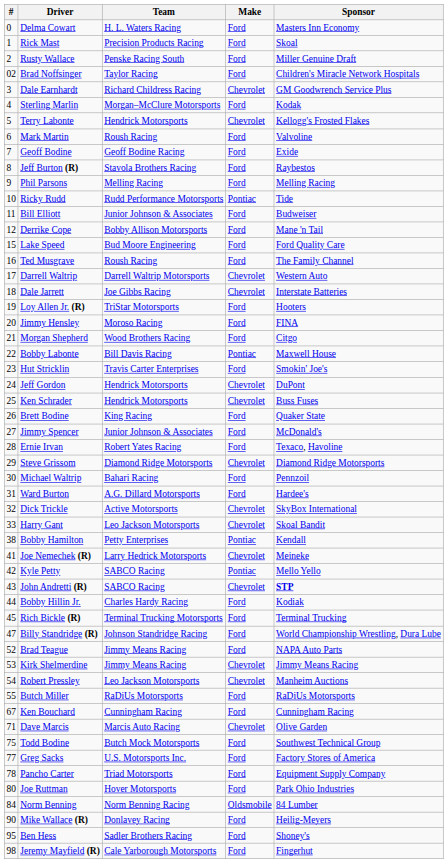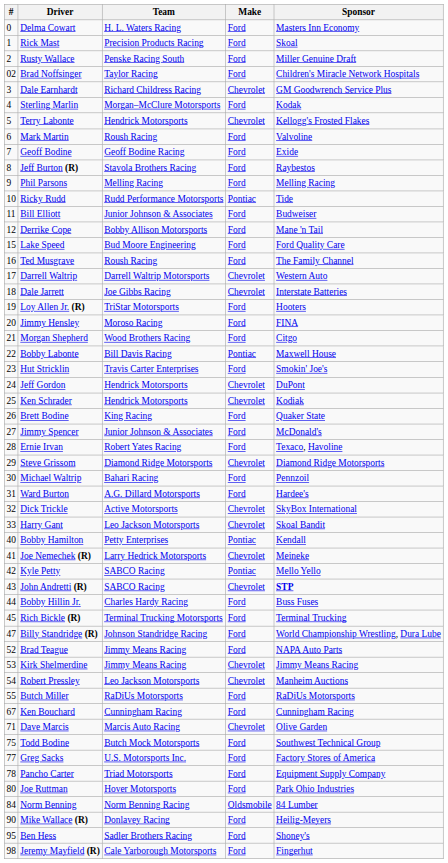 <table class="wikitable" style="font-size:95%">
 <tr>
 <th>#</th>
 <th>Driver</th>
 <th>Team</th>
 <th>Make</th>
 <th>Sponsor</th>
 </tr>
 <tr>
 <td>0</td>
 <td><a href='#'>Delma Cowart</a></td>
 <td><a href='#'>H. L. Waters Racing</a></td>
 <td><a href='#'>Ford</a></td>
 <td><a href='#'>Masters Inn Economy</a></td>
 </tr>
 <tr>
 <td>1</td>
 <td><a href='#'>Rick Mast</a></td>
 <td><a href='#'>Precision Products Racing</a></td>
 <td><a href='#'>Ford</a></td>
 <td><a href='#'>Skoal</a></td>
 </tr>
 <tr>
 <td>2</td>
 <td><a href='#'>Rusty Wallace</a></td>
 <td><a href='#'>Penske Racing South</a></td>
 <td><a href='#'>Ford</a></td>
 <td><a href='#'>Miller Genuine Draft</a></td>
 </tr>
 <tr>
 <td>02</td>
 <td><a href='#'>Brad Noffsinger</a></td>
 <td><a href='#'>Taylor Racing</a></td>
 <td><a href='#'>Ford</a></td>
 <td><a href='#'>Children's Miracle Network Hospitals</a></td>
 </tr>
 <tr>
 <td>3</td>
 <td><a href='#'>Dale Earnhardt</a></td>
 <td><a href='#'>Richard Childress Racing</a></td>
 <td><a href='#'>Chevrolet</a></td>
 <td><a href='#'>GM Goodwrench Service Plus</a></td>
 </tr>
 <tr>
 <td>4</td>
 <td><a href='#'>Sterling Marlin</a></td>
 <td><a href='#'>Morgan–McClure Motorsports</a></td>
 <td><a href='#'>Ford</a></td>
 <td><a href='#'>Kodak</a></td>
 </tr>
 <tr>
 <td>5</td>
 <td><a href='#'>Terry Labonte</a></td>
 <td><a href='#'>Hendrick Motorsports</a></td>
 <td><a href='#'>Chevrolet</a></td>
 <td><a href='#'>Kellogg's Frosted Flakes</a></td>
 </tr>
 <tr>
 <td>6</td>
 <td><a href='#'>Mark Martin</a></td>
 <td><a href='#'>Roush Racing</a></td>
 <td><a href='#'>Ford</a></td>
 <td><a href='#'>Valvoline</a></td>
 </tr>
 <tr>
 <td>7</td>
 <td><a href='#'>Geoff Bodine</a></td>
 <td><a href='#'>Geoff Bodine Racing</a></td>
 <td><a href='#'>Ford</a></td>
 <td><a href='#'>Exide</a></td>
 </tr>
 <tr>
 <td>8</td>
 <td><a href='#'>Jeff Burton</a> <strong>(R)</strong></td>
 <td><a href='#'>Stavola Brothers Racing</a></td>
 <td><a href='#'>Ford</a></td>
 <td><a href='#'>Raybestos</a></td>
 </tr>
 <tr>
 <td>9</td>
 <td><a href='#'>Phil Parsons</a></td>
 <td><a href='#'>Melling Racing</a></td>
 <td><a href='#'>Ford</a></td>
 <td><a href='#'>Melling Racing</a></td>
 </tr>
 <tr>
 <td>10</td>
 <td><a href='#'>Ricky Rudd</a></td>
 <td><a href='#'>Rudd Performance Motorsports</a></td>
 <td><a href='#'>Pontiac</a></td>
 <td><a href='#'>Tide</a></td>
 </tr>
 <tr>
 <td>11</td>
 <td><a href='#'>Bill Elliott</a></td>
 <td><a href='#'>Junior Johnson & Associates</a></td>
 <td><a href='#'>Ford</a></td>
 <td><a href='#'>Budweiser</a></td>
 </tr>
 <tr>
 <td>12</td>
 <td><a href='#'>Derrike Cope</a></td>
 <td><a href='#'>Bobby Allison Motorsports</a></td>
 <td><a href='#'>Ford</a></td>
 <td><a href='#'>Mane 'n Tail</a></td>
 </tr>
 <tr>
 <td>15</td>
 <td><a href='#'>Lake Speed</a></td>
 <td><a href='#'>Bud Moore Engineering</a></td>
 <td><a href='#'>Ford</a></td>
 <td><a href='#'>Ford Quality Care</a></td>
 </tr>
 <tr>
 <td>16</td>
 <td><a href='#'>Ted Musgrave</a></td>
 <td><a href='#'>Roush Racing</a></td>
 <td><a href='#'>Ford</a></td>
 <td><a href='#'>The Family Channel</a></td>
 </tr>
 <tr>
 <td>17</td>
 <td><a href='#'>Darrell Waltrip</a></td>
 <td><a href='#'>Darrell Waltrip Motorsports</a></td>
 <td><a href='#'>Chevrolet</a></td>
 <td><a href='#'>Western Auto</a></td>
 </tr>
 <tr>
 <td>18</td>
 <td><a href='#'>Dale Jarrett</a></td>
 <td><a href='#'>Joe Gibbs Racing</a></td>
 <td><a href='#'>Chevrolet</a></td>
 <td><a href='#'>Interstate Batteries</a></td>
 </tr>
 <tr>
 <td>19</td>
 <td><a href='#'>Loy Allen Jr.</a> <strong>(R)</strong></td>
 <td><a href='#'>TriStar Motorsports</a></td>
 <td><a href='#'>Ford</a></td>
 <td><a href='#'>Hooters</a></td>
 </tr>
 <tr>
 <td>20</td>
 <td><a href='#'>Jimmy Hensley</a></td>
 <td><a href='#'>Moroso Racing</a></td>
 <td><a href='#'>Ford</a></td>
 <td><a href='#'>FINA</a></td>
 </tr>
 <tr>
 <td>21</td>
 <td><a href='#'>Morgan Shepherd</a></td>
 <td><a href='#'>Wood Brothers Racing</a></td>
 <td><a href='#'>Ford</a></td>
 <td><a href='#'>Citgo</a></td>
 </tr>
 <tr>
 <td>22</td>
 <td><a href='#'>Bobby Labonte</a></td>
 <td><a href='#'>Bill Davis Racing</a></td>
 <td><a href='#'>Pontiac</a></td>
 <td><a href='#'>Maxwell House</a></td>
 </tr>
 <tr>
 <td>23</td>
 <td><a href='#'>Hut Stricklin</a></td>
 <td><a href='#'>Travis Carter Enterprises</a></td>
 <td><a href='#'>Ford</a></td>
 <td><a href='#'>Smokin' Joe's</a></td>
 </tr>
 <tr>
 <td>24</td>
 <td><a href='#'>Jeff Gordon</a></td>
 <td><a href='#'>Hendrick Motorsports</a></td>
 <td><a href='#'>Chevrolet</a></td>
 <td><a href='#'>DuPont</a></td>
 </tr>
 <tr>
 <td>25</td>
 <td><a href='#'>Ken Schrader</a></td>
 <td><a href='#'>Hendrick Motorsports</a></td>
 <td><a href='#'>Chevrolet</a></td>
-<td><a href='#'>Buss Fuses</a></td>
+<td><a href='#'>Kodiak</a></td>
 </tr>
 <tr>
 <td>26</td>
 <td><a href='#'>Brett Bodine</a></td>
 <td><a href='#'>King Racing</a></td>
 <td><a href='#'>Ford</a></td>
 <td><a href='#'>Quaker State</a></td>
 </tr>
 <tr>
 <td>27</td>
 <td><a href='#'>Jimmy Spencer</a></td>
 <td><a href='#'>Junior Johnson & Associates</a></td>
 <td><a href='#'>Ford</a></td>
 <td><a href='#'>McDonald's</a></td>
 </tr>
 <tr>
 <td>28</td>
 <td><a href='#'>Ernie Irvan</a></td>
 <td><a href='#'>Robert Yates Racing</a></td>
 <td><a href='#'>Ford</a></td>
 <td><a href='#'>Texaco</a>, <a href='#'>Havoline</a></td>
 </tr>
 <tr>
 <td>29</td>
 <td><a href='#'>Steve Grissom</a></td>
 <td><a href='#'>Diamond Ridge Motorsports</a></td>
 <td><a href='#'>Chevrolet</a></td>
 <td><a href='#'>Diamond Ridge Motorsports</a></td>
 </tr>
 <tr>
 <td>30</td>
 <td><a href='#'>Michael Waltrip</a></td>
 <td><a href='#'>Bahari Racing</a></td>
 <td><a href='#'>Ford</a></td>
 <td><a href='#'>Pennzoil</a></td>
 </tr>
 <tr>
 <td>31</td>
 <td><a href='#'>Ward Burton</a></td>
 <td><a href='#'>A.G. Dillard Motorsports</a></td>
 <td><a href='#'>Ford</a></td>
 <td><a href='#'>Hardee's</a></td>
 </tr>
 <tr>
 <td>32</td>
 <td><a href='#'>Dick Trickle</a></td>
 <td><a href='#'>Active Motorsports</a></td>
 <td><a href='#'>Chevrolet</a></td>
 <td><a href='#'>SkyBox International</a></td>
 </tr>
 <tr>
 <td>33</td>
 <td><a href='#'>Harry Gant</a></td>
 <td><a href='#'>Leo Jackson Motorsports</a></td>
 <td><a href='#'>Chevrolet</a></td>
 <td><a href='#'>Skoal Bandit</a></td>
 </tr>
 <tr>
-<td>38</td>
+<td>40</td>
 <td><a href='#'>Bobby Hamilton</a></td>
 <td><a href='#'>Petty Enterprises</a></td>
 <td><a href='#'>Pontiac</a></td>
 <td><a href='#'>Kendall</a></td>
 </tr>
 <tr>
 <td>41</td>
 <td><a href='#'>Joe Nemechek</a> <strong>(R)</strong></td>
 <td><a href='#'>Larry Hedrick Motorsports</a></td>
 <td><a href='#'>Chevrolet</a></td>
 <td><a href='#'>Meineke</a></td>
 </tr>
 <tr>
 <td>42</td>
 <td><a href='#'>Kyle Petty</a></td>
 <td><a href='#'>SABCO Racing</a></td>
 <td><a href='#'>Pontiac</a></td>
 <td><a href='#'>Mello Yello</a></td>
 </tr>
 <tr>
 <td>43</td>
 <td><a href='#'>John Andretti</a> <strong>(R)</strong></td>
 <td><a href='#'>SABCO Racing</a></td>
 <td><a href='#'>Chevrolet</a></td>
 <td><strong><a href='#'>STP</a></strong></td>
 </tr>
 <tr>
 <td>44</td>
 <td><a href='#'>Bobby Hillin Jr.</a></td>
 <td><a href='#'>Charles Hardy Racing</a></td>
 <td><a href='#'>Ford</a></td>
-<td><a href='#'>Kodiak</a></td>
+<td><a href='#'>Buss Fuses</a></td>
 </tr>
 <tr>
 <td>45</td>
 <td><a href='#'>Rich Bickle</a> <strong>(R)</strong></td>
 <td><a href='#'>Terminal Trucking Motorsports</a></td>
 <td><a href='#'>Ford</a></td>
 <td><a href='#'>Terminal Trucking</a></td>
 </tr>
 <tr>
 <td>47</td>
 <td><a href='#'>Billy Standridge</a> <strong>(R)</strong></td>
 <td><a href='#'>Johnson Standridge Racing</a></td>
 <td><a href='#'>Ford</a></td>
 <td><a href='#'>World Championship Wrestling</a>, <a href='#'>Dura Lube</a></td>
 </tr>
 <tr>
 <td>52</td>
 <td><a href='#'>Brad Teague</a></td>
 <td><a href='#'>Jimmy Means Racing</a></td>
 <td><a href='#'>Ford</a></td>
 <td><a href='#'>NAPA Auto Parts</a></td>
 </tr>
 <tr>
 <td>53</td>
 <td><a href='#'>Kirk Shelmerdine</a></td>
 <td><a href='#'>Jimmy Means Racing</a></td>
 <td><a href='#'>Chevrolet</a></td>
 <td><a href='#'>Jimmy Means Racing</a></td>
 </tr>
 <tr>
 <td>54</td>
 <td><a href='#'>Robert Pressley</a></td>
 <td><a href='#'>Leo Jackson Motorsports</a></td>
 <td><a href='#'>Chevrolet</a></td>
 <td><a href='#'>Manheim Auctions</a></td>
 </tr>
 <tr>
 <td>55</td>
 <td><a href='#'>Butch Miller</a></td>
 <td><a href='#'>RaDiUs Motorsports</a></td>
 <td><a href='#'>Ford</a></td>
 <td><a href='#'>RaDiUs Motorsports</a></td>
 </tr>
 <tr>
 <td>67</td>
 <td><a href='#'>Ken Bouchard</a></td>
 <td><a href='#'>Cunningham Racing</a></td>
 <td><a href='#'>Ford</a></td>
 <td><a href='#'>Cunningham Racing</a></td>
 </tr>
 <tr>
 <td>71</td>
 <td><a href='#'>Dave Marcis</a></td>
 <td><a href='#'>Marcis Auto Racing</a></td>
 <td><a href='#'>Chevrolet</a></td>
 <td><a href='#'>Olive Garden</a></td>
 </tr>
 <tr>
 <td>75</td>
 <td><a href='#'>Todd Bodine</a></td>
 <td><a href='#'>Butch Mock Motorsports</a></td>
 <td><a href='#'>Ford</a></td>
 <td><a href='#'>Southwest Technical Group</a></td>
 </tr>
 <tr>
 <td>77</td>
 <td><a href='#'>Greg Sacks</a></td>
 <td><a href='#'>U.S. Motorsports Inc.</a></td>
 <td><a href='#'>Ford</a></td>
 <td><a href='#'>Factory Stores of America</a></td>
 </tr>
 <tr>
 <td>78</td>
 <td><a href='#'>Pancho Carter</a></td>
 <td><a href='#'>Triad Motorsports</a></td>
 <td><a href='#'>Ford</a></td>
 <td><a href='#'>Equipment Supply Company</a></td>
 </tr>
 <tr>
 <td>80</td>
 <td><a href='#'>Joe Ruttman</a></td>
 <td><a href='#'>Hover Motorsports</a></td>
 <td><a href='#'>Ford</a></td>
 <td><a href='#'>Park Ohio Industries</a></td>
 </tr>
 <tr>
 <td>84</td>
 <td><a href='#'>Norm Benning</a></td>
 <td><a href='#'>Norm Benning Racing</a></td>
 <td><a href='#'>Oldsmobile</a></td>
 <td><a href='#'>84 Lumber</a></td>
 </tr>
 <tr>
 <td>90</td>
 <td><a href='#'>Mike Wallace</a> <strong>(R)</strong></td>
 <td><a href='#'>Donlavey Racing</a></td>
 <td><a href='#'>Ford</a></td>
 <td><a href='#'>Heilig-Meyers</a></td>
 </tr>
 <tr>
 <td>95</td>
 <td><a href='#'>Ben Hess</a></td>
 <td><a href='#'>Sadler Brothers Racing</a></td>
 <td><a href='#'>Ford</a></td>
 <td><a href='#'>Shoney's</a></td>
 </tr>
 <tr>
 <td>98</td>
 <td><a href='#'>Jeremy Mayfield</a> <strong>(R)</strong></td>
 <td><a href='#'>Cale Yarborough Motorsports</a></td>
 <td><a href='#'>Ford</a></td>
 <td><a href='#'>Fingerhut</a></td>
 </tr>
 </table>
